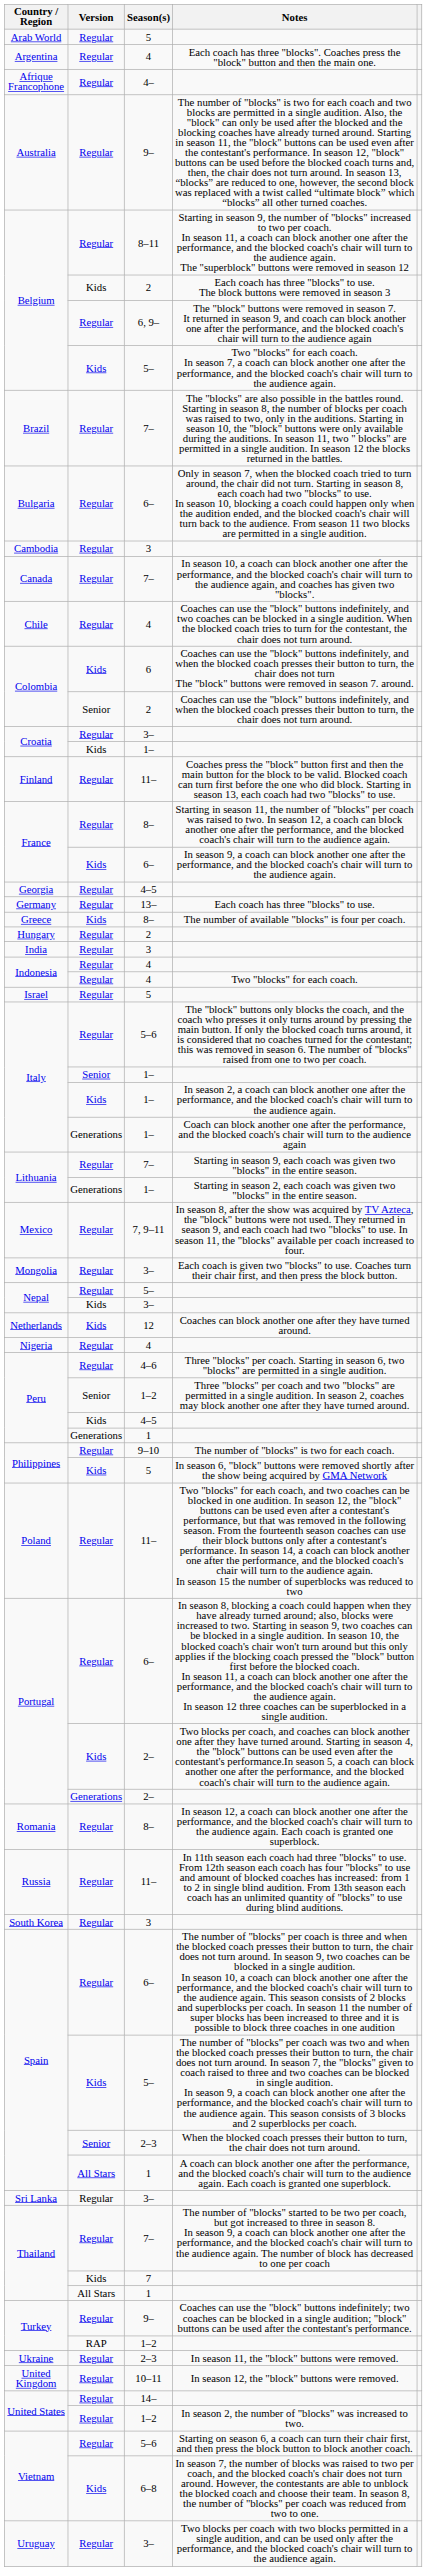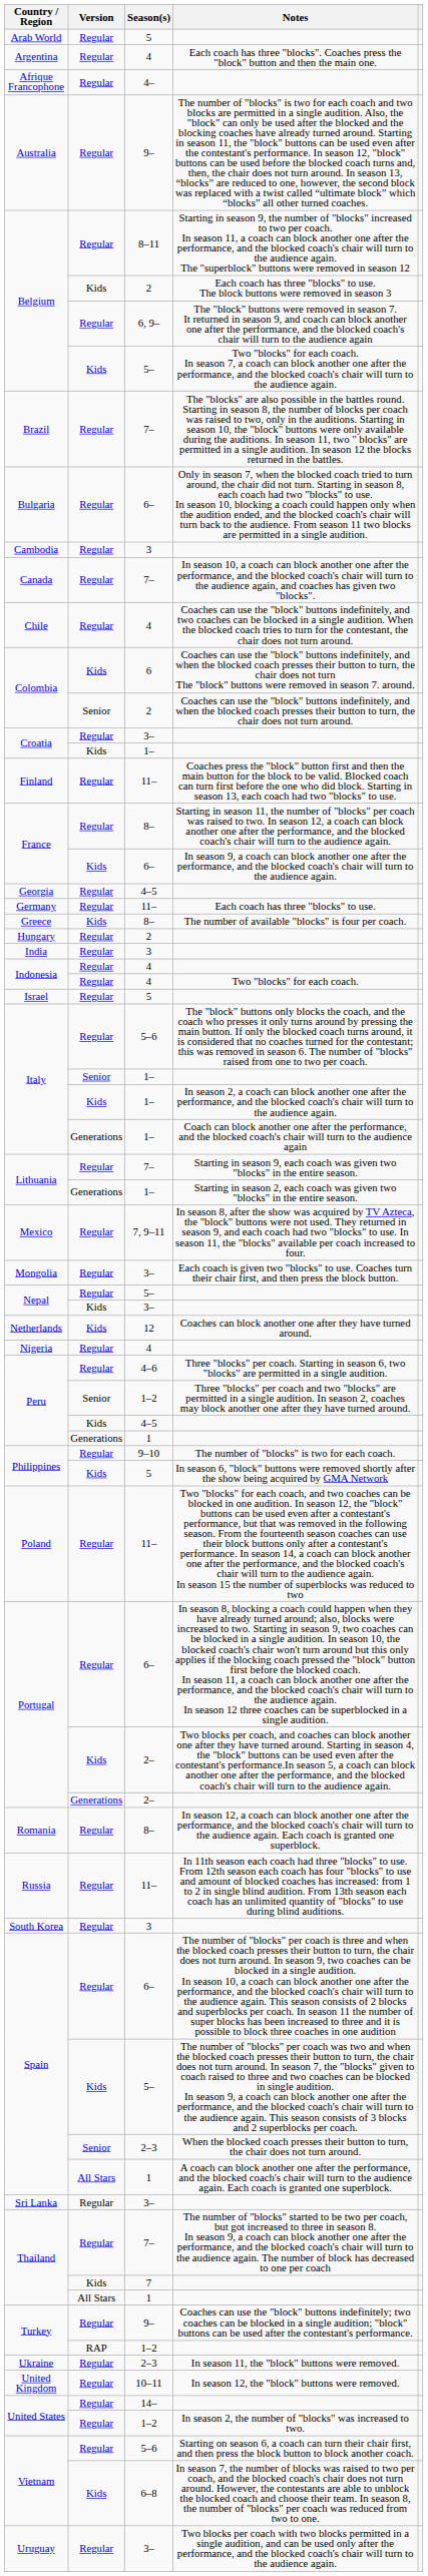 <table class="wikitable mw-collapsible mw-collapsed" style="text-align:center; font-size:100%; line-height:15px; width:100%">
 <tr>
 <th scope="col" width="auto">Country / Region</th>
 <th scope="col" width="auto">Version</th>
 <th scope="col" width="auto">Season(s)</th>
 <th scope="col" width="auto">Notes</th>
 <th scope="col" width="auto"></th>
 </tr>
 <tr>
 <td><a href='#'>Arab World</a></td>
 <td><a href='#'>Regular</a></td>
 <td>5</td>
 <td></td>
 <td></td>
 </tr>
 <tr>
 <td><a href='#'>Argentina</a></td>
 <td><a href='#'>Regular</a></td>
 <td>4</td>
 <td>Each coach has three "blocks". Coaches press the "block" button and then the main one.</td>
 <td></td>
 </tr>
 <tr>
 <td><a href='#'>Afrique Francophone</a></td>
 <td><a href='#'>Regular</a></td>
 <td>4–</td>
 <td></td>
 <td></td>
 </tr>
 <tr>
 <td><a href='#'>Australia</a></td>
 <td><a href='#'>Regular</a></td>
 <td>9–</td>
 <td>The number of "blocks" is two for each coach and two blocks are permitted in a single audition. Also, the "block" can only be used after the blocked and the blocking coaches have already turned around. Starting in season 11, the "block" buttons can be used even after the contestant's performance. In season 12, "block" buttons can be used before the blocked coach turns and, then, the chair does not turn around. In season 13, “blocks” are reduced to one, however, the second block was replaced with a twist called “ultimate block” which “blocks” all other turned coaches.</td>
 <td></td>
 </tr>
 <tr>
 <td rowspan="4"><a href='#'>Belgium</a></td>
 <td><a href='#'>Regular</a> </td>
 <td>8–11</td>
 <td>Starting in season 9, the number of "blocks" increased to two per coach.<br>In season 11, a coach can block another one after the performance, and the blocked coach's chair will turn to the audience again.<br>The "superblock" buttons were removed in season 12</td>
 <td></td>
 </tr>
 <tr>
 <td>Kids </td>
 <td>2</td>
 <td>Each coach has three "blocks" to use.<br>The block buttons were removed in season 3</td>
 <td></td>
 </tr>
 <tr>
 <td><a href='#'>Regular</a> </td>
 <td>6, 9–</td>
 <td>The "block" buttons were removed in season 7.<br>It returned in season 9, and coach can block another one after the performance, and the blocked coach's chair will turn to the audience again</td>
 <td></td>
 </tr>
 <tr>
 <td><a href='#'>Kids</a> </td>
 <td>5–</td>
 <td>Two "blocks" for each coach.<br>In season 7, a coach can block another one after the performance, and the blocked coach's chair will turn to the audience again.</td>
 <td></td>
 </tr>
 <tr>
 <td><a href='#'>Brazil</a></td>
 <td><a href='#'>Regular</a></td>
 <td>7–</td>
 <td>The "blocks" are also possible in the battles round. Starting in season 8, the number of blocks per coach was raised to two, only in the auditions. Starting in season 10, the "block" buttons were only available during the auditions. In season 11, two " blocks" are permitted in a single audition. In season 12 the blocks returned in the battles.</td>
 <td></td>
 </tr>
 <tr>
 <td><a href='#'>Bulgaria</a></td>
 <td><a href='#'>Regular</a></td>
 <td>6–</td>
 <td>Only in season 7, when the blocked coach tried to turn around, the chair did not turn. Starting in season 8, each coach had two "blocks" to use.<br>In season 10, blocking a coach could happen only when the audition ended, and the blocked coach's chair will turn back to the audience. From season 11 two blocks are permitted in a single audition.</td>
 <td></td>
 </tr>
 <tr>
 <td><a href='#'>Cambodia</a></td>
 <td><a href='#'>Regular</a></td>
 <td>3</td>
 <td></td>
 <td></td>
 </tr>
 <tr>
 <td><a href='#'>Canada</a> </td>
 <td><a href='#'>Regular</a></td>
 <td>7–</td>
 <td>In season 10, a coach can block another one after the performance, and the blocked coach's chair will turn to the audience again, and coaches has given two "blocks".</td>
 <td></td>
 </tr>
 <tr>
 <td><a href='#'>Chile</a></td>
 <td><a href='#'>Regular</a></td>
 <td>4</td>
 <td>Coaches can use the "block" buttons indefinitely, and two coaches can be blocked in a single audition. When the blocked coach tries to turn for the contestant, the chair does not turn around.</td>
 <td></td>
 </tr>
 <tr>
 <td rowspan="2"><a href='#'>Colombia</a></td>
 <td><a href='#'>Kids</a></td>
 <td>6</td>
 <td>Coaches can use the "block" buttons indefinitely, and when the blocked coach presses their button to turn, the chair does not turn<br>The "block" buttons were removed in season 7. around.</td>
 <td></td>
 </tr>
 <tr>
 <td>Senior</td>
 <td>2</td>
 <td>Coaches can use the "block" buttons indefinitely, and when the blocked coach presses their button to turn, the chair does not turn around.</td>
 <td></td>
 </tr>
 <tr>
 <td rowspan="2"><a href='#'>Croatia</a></td>
 <td><a href='#'>Regular</a></td>
 <td>3–</td>
 <td></td>
 <td></td>
 </tr>
 <tr>
 <td>Kids</td>
 <td>1–</td>
 <td></td>
 <td></td>
 </tr>
 <tr>
 <td><a href='#'>Finland</a></td>
 <td><a href='#'>Regular</a></td>
 <td>11–</td>
 <td>Coaches press the "block" button first and then the main button for the block to be valid. Blocked coach can turn first before the one who did block. Starting in season 13, each coach had two "blocks" to use.</td>
 <td></td>
 </tr>
 <tr>
 <td rowspan="2"><a href='#'>France</a></td>
 <td><a href='#'>Regular</a></td>
 <td>8–</td>
 <td>Starting in season 11, the number of "blocks" per coach was raised to two. In season 12, a coach can block another one after the performance, and the blocked coach's chair will turn to the audience again.</td>
 <td></td>
 </tr>
 <tr>
 <td><a href='#'>Kids</a></td>
 <td>6–</td>
 <td>In season 9, a coach can block another one after the performance, and the blocked coach's chair will turn to the audience again.</td>
 <td></td>
 </tr>
 <tr>
 <td><a href='#'>Georgia</a></td>
 <td><a href='#'>Regular</a></td>
 <td>4–5</td>
 <td></td>
 <td></td>
 </tr>
 <tr>
 <td><a href='#'>Germany</a></td>
 <td><a href='#'>Regular</a></td>
-<td>13–</td>
+<td>11–</td>
 <td>Each coach has three "blocks" to use.</td>
 <td></td>
 </tr>
 <tr>
 <td><a href='#'>Greece</a></td>
 <td><a href='#'>Kids</a></td>
 <td>8–</td>
 <td>The number of available "blocks" is four per coach.</td>
 <td></td>
 </tr>
 <tr>
 <td><a href='#'>Hungary</a></td>
 <td><a href='#'>Regular</a></td>
 <td>2</td>
 <td></td>
 <td></td>
 </tr>
 <tr>
 <td><a href='#'>India</a></td>
 <td><a href='#'>Regular</a></td>
 <td>3</td>
 <td></td>
 <td></td>
 </tr>
 <tr>
 <td rowspan="2"><a href='#'>Indonesia</a></td>
 <td><a href='#'>Regular</a></td>
 <td>4</td>
 <td></td>
 <td></td>
 </tr>
 <tr>
 <td><a href='#'>Regular</a></td>
 <td>4</td>
 <td>Two "blocks" for each coach.</td>
 <td></td>
 </tr>
 <tr>
 <td><a href='#'>Israel</a></td>
 <td><a href='#'>Regular</a></td>
 <td>5</td>
 <td></td>
 <td></td>
 </tr>
 <tr>
 <td rowspan="4"><a href='#'>Italy</a></td>
 <td><a href='#'>Regular</a></td>
 <td>5–6</td>
 <td>The "block" buttons only blocks the coach, and the coach who presses it only turns around by pressing the main button. If only the blocked coach turns around, it is considered that no coaches turned for the contestant; this was removed in season 6. The number of "blocks" raised from one to two per coach.</td>
 <td></td>
 </tr>
 <tr>
 <td><a href='#'>Senior</a></td>
 <td>1–</td>
 <td></td>
 <td></td>
 </tr>
 <tr>
 <td><a href='#'>Kids</a></td>
 <td>1–</td>
 <td>In season 2, a coach can block another one after the performance, and the blocked coach's chair will turn to the audience again.</td>
 <td></td>
 </tr>
 <tr>
 <td>Generations</td>
 <td>1–</td>
 <td>Coach can block another one after the performance, and the blocked coach's chair will turn to the audience again</td>
 <td></td>
 </tr>
 <tr>
 <td rowspan="2"><a href='#'>Lithuania</a></td>
 <td><a href='#'>Regular</a></td>
 <td>7–</td>
 <td>Starting in season 9, each coach was given two "blocks" in the entire season.</td>
 <td></td>
 </tr>
 <tr>
 <td>Generations</td>
 <td>1–</td>
 <td>Starting in season 2, each coach was given two "blocks" in the entire season.</td>
 <td></td>
 </tr>
 <tr>
 <td><a href='#'>Mexico</a></td>
 <td><a href='#'>Regular</a></td>
 <td>7, 9–11</td>
 <td>In season 8, after the show was acquired by <a href='#'>TV Azteca</a>, the "block" buttons were not used. They returned in season 9, and each coach had two "blocks" to use. In season 11, the "blocks" available per coach increased to four.</td>
 <td></td>
 </tr>
 <tr>
 <td><a href='#'>Mongolia</a></td>
 <td><a href='#'>Regular</a></td>
 <td>3–</td>
 <td>Each coach is given two "blocks" to use. Coaches turn their chair first, and then press the block button.</td>
 <td></td>
 </tr>
 <tr>
 <td rowspan="2"><a href='#'>Nepal</a></td>
 <td><a href='#'>Regular</a></td>
 <td>5–</td>
 <td></td>
 <td></td>
 </tr>
 <tr>
 <td>Kids</td>
 <td>3–</td>
 <td></td>
 <td></td>
 </tr>
 <tr>
 <td><a href='#'>Netherlands</a></td>
 <td><a href='#'>Kids</a></td>
 <td>12</td>
 <td>Coaches can block another one after they have turned around.</td>
 <td></td>
 </tr>
 <tr>
 <td><a href='#'>Nigeria</a></td>
 <td><a href='#'>Regular</a></td>
 <td>4</td>
 <td></td>
 <td></td>
 </tr>
 <tr>
 <td rowspan="4"><a href='#'>Peru</a></td>
 <td><a href='#'>Regular</a></td>
 <td>4–6</td>
 <td>Three "blocks" per coach. Starting in season 6, two "blocks" are permitted in a single audition.</td>
 <td></td>
 </tr>
 <tr>
 <td>Senior</td>
 <td>1–2</td>
 <td>Three "blocks" per coach and two "blocks" are permitted in a single audition. In season 2, coaches may block another one after they have turned around.</td>
 <td></td>
 </tr>
 <tr>
 <td>Kids</td>
 <td>4–5</td>
 <td></td>
 <td></td>
 </tr>
 <tr>
 <td>Generations</td>
 <td>1</td>
 <td></td>
 <td></td>
 </tr>
 <tr>
 <td rowspan="2"><a href='#'>Philippines</a></td>
 <td><a href='#'>Regular</a></td>
 <td>9–10</td>
 <td>The number of "blocks" is two for each coach.</td>
 <td></td>
 </tr>
 <tr>
 <td><a href='#'>Kids</a></td>
 <td>5</td>
 <td>In season 6, "block" buttons were removed shortly after the show being acquired by <a href='#'>GMA Network</a></td>
 <td></td>
 </tr>
 <tr>
 <td><a href='#'>Poland</a></td>
 <td><a href='#'>Regular</a></td>
 <td>11–</td>
 <td>Two "blocks" for each coach, and two coaches can be blocked in one audition. In season 12, the "block" buttons can be used even after a contestant's performance, but that was removed in the following season. From the fourteenth season coaches can use their block buttons only after a contestant's performance.  In season 14, a coach can block another one after the performance, and the blocked coach's chair will turn to the audience again.<br>In season 15 the number of superblocks was reduced to two</td>
 <td></td>
 </tr>
 <tr>
 <td rowspan="3"><a href='#'>Portugal</a></td>
 <td><a href='#'>Regular</a></td>
 <td>6–</td>
 <td>In season 8, blocking a coach could happen when they have already turned around; also, blocks were increased to two. Starting in season 9, two coaches can be blocked in a single audition. In season 10, the blocked coach's chair won't turn around but this only applies if the blocking coach pressed the "block" button first before the blocked coach.<br>In season 11, a coach can block another one after the performance, and the blocked coach's chair will turn to the audience again.<br>In season 12 three coaches can be superblocked in a single audition.</td>
 <td></td>
 </tr>
 <tr>
 <td><a href='#'>Kids</a></td>
 <td>2–</td>
 <td>Two blocks per coach, and coaches can block another one after they have turned around. Starting in season 4, the "block" buttons can be used even after the contestant's performance.In season 5, a coach can block another one after the performance, and the blocked coach's chair will turn to the audience again.</td>
 <td></td>
 </tr>
 <tr>
 <td><a href='#'>Generations</a></td>
 <td>2–</td>
 <td></td>
 <td></td>
 </tr>
 <tr>
 <td><a href='#'>Romania</a></td>
 <td><a href='#'>Regular</a></td>
 <td>8–</td>
 <td>In season 12, a coach can block another one after the performance, and the blocked coach's chair will turn to the audience again. Each coach is granted one superblock.</td>
 <td></td>
 </tr>
 <tr>
 <td><a href='#'>Russia</a></td>
 <td><a href='#'>Regular</a></td>
 <td>11–</td>
 <td>In 11th season each coach had three "blocks" to use. From 12th season each coach has four "blocks" to use and amount of blocked coaches has increased: from 1 to 2 in single blind audition. From 13th season each coach has an unlimited quantity of "blocks" to use during blind auditions.</td>
 <td></td>
 </tr>
 <tr>
 <td><a href='#'>South Korea</a></td>
 <td><a href='#'>Regular</a></td>
 <td>3</td>
 <td></td>
 <td></td>
 </tr>
 <tr>
 <td rowspan="4"><a href='#'>Spain</a></td>
 <td><a href='#'>Regular</a></td>
 <td>6–</td>
 <td>The number of "blocks" per coach is three and when the blocked coach presses their button to turn, the chair does not turn around. In season 9, two coaches can be blocked in a single audition.<br>In season 10, a coach can block another one after the performance, and the blocked coach's chair will turn to the audience again. This season consists of 2 blocks and superblocks per coach. In season 11 the number of super blocks has been increased to three and it is possible to block three coaches in one audition</td>
 <td></td>
 </tr>
 <tr>
 <td><a href='#'>Kids</a></td>
 <td>5–</td>
 <td>The number of "blocks" per coach was two and when the blocked coach presses their button to turn, the chair does not turn around. In season 7, the "blocks" given to coach raised to three and two coaches can be blocked in single audition.<br>In season 9, a coach can block another one after the performance, and the blocked coach's chair will turn to the audience again. This season consists of 3 blocks and 2 superblocks per coach.</td>
 <td></td>
 </tr>
 <tr>
 <td><a href='#'>Senior</a></td>
 <td>2–3</td>
 <td>When the blocked coach presses their button to turn, the chair does not turn around.</td>
 <td></td>
 </tr>
 <tr>
 <td><a href='#'>All Stars</a></td>
 <td>1</td>
 <td>A coach can block another one after the performance, and the blocked coach's chair will turn to the audience again. Each coach is granted one superblock.</td>
 <td></td>
 </tr>
 <tr>
 <td><a href='#'>Sri Lanka</a></td>
 <td>Regular</td>
 <td>3–</td>
 <td></td>
 <td></td>
 </tr>
 <tr>
 <td rowspan="3"><a href='#'>Thailand</a></td>
 <td><a href='#'>Regular</a></td>
 <td>7–</td>
 <td>The number of "blocks" started to be two per coach, but got increased to three in season 8.<br>In season 9, a coach can block another one after the performance, and the blocked coach's chair will turn to the audience again. The number of block has decreased to one per coach</td>
 <td></td>
 </tr>
 <tr>
 <td>Kids</td>
 <td>7</td>
 <td></td>
 <td></td>
 </tr>
 <tr>
 <td>All Stars</td>
 <td>1</td>
 <td></td>
 <td></td>
 </tr>
 <tr>
 <td rowspan="2"><a href='#'>Turkey</a></td>
 <td><a href='#'>Regular</a></td>
 <td>9–</td>
 <td>Coaches can use the "block" buttons indefinitely; two coaches can be blocked in a single audition; "block" buttons can be used after the contestant's performance.</td>
 <td></td>
 </tr>
 <tr>
 <td>RAP</td>
 <td>1–2</td>
 <td></td>
 <td></td>
 </tr>
 <tr>
 <td><a href='#'>Ukraine</a></td>
 <td><a href='#'>Regular</a></td>
 <td>2–3</td>
 <td>In season 11, the "block" buttons were removed.</td>
 <td></td>
 </tr>
 <tr>
 <td><a href='#'>United Kingdom</a></td>
 <td><a href='#'>Regular</a></td>
 <td>10–11</td>
 <td>In season 12, the "block" buttons were removed.</td>
 <td></td>
 </tr>
 <tr>
 <td rowspan="2"><a href='#'>United States</a></td>
 <td><a href='#'>Regular</a> </td>
 <td>14–</td>
 <td></td>
 <td></td>
 </tr>
 <tr>
 <td><a href='#'>Regular</a> </td>
 <td>1–2</td>
 <td>In season 2, the number of "blocks" was increased to two.</td>
 <td></td>
 </tr>
 <tr>
 <td rowspan="2"><a href='#'>Vietnam</a></td>
 <td><a href='#'>Regular</a></td>
 <td>5–6</td>
 <td>Starting on season 6, a coach can turn their chair first, and then press the block button to block another coach.</td>
 <td></td>
 </tr>
 <tr>
 <td><a href='#'>Kids</a></td>
 <td>6–8</td>
 <td>In season 7, the number of blocks was raised to two per coach, and the blocked coach's chair does not turn around. However, the contestants are able to unblock the blocked coach and choose their team. In season 8, the number of "blocks" per coach was reduced from two to one.</td>
 <td></td>
 </tr>
 <tr>
 <td><a href='#'>Uruguay</a></td>
 <td><a href='#'>Regular</a></td>
 <td>3–</td>
 <td>Two blocks per coach with two blocks permitted in a single audition, and can be used only after the performance, and the blocked coach's chair will turn to the audience again.</td>
 <td></td>
 </tr>
 </table>
